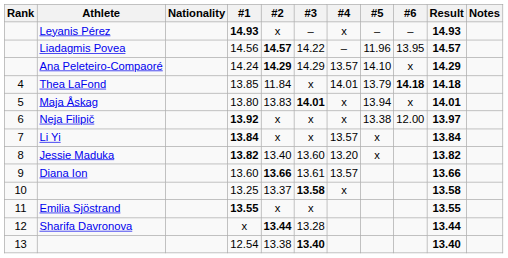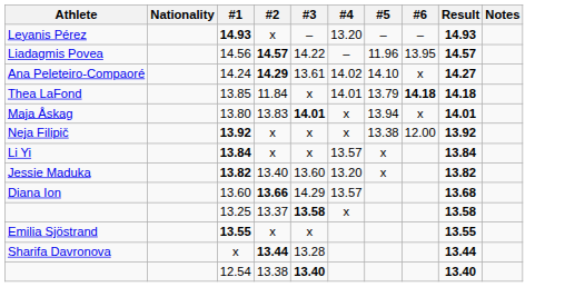 <table class="wikitable sortable" style="text-align:center">
 <tr>
-<th>Rank</th>
 <th>Athlete</th>
 <th>Nationality</th>
 <th>#1</th>
 <th>#2</th>
 <th>#3</th>
 <th>#4</th>
 <th>#5</th>
 <th>#6</th>
 <th>Result</th>
 <th>Notes</th>
 </tr>
 <tr>
-<td></td>
 <td align="left"><a href='#'>Leyanis Pérez</a></td>
 <td align="left"></td>
 <td><strong>14.93</strong></td>
 <td>x</td>
 <td>–</td>
-<td>x</td>
+<td>13.20</td>
 <td>–</td>
 <td>–</td>
 <td><strong>14.93</strong></td>
 <td></td>
 </tr>
 <tr>
-<td></td>
 <td align="left"><a href='#'>Liadagmis Povea</a></td>
 <td align="left"></td>
 <td>14.56</td>
 <td><strong>14.57</strong></td>
 <td>14.22</td>
 <td>–</td>
 <td>11.96</td>
 <td>13.95</td>
 <td><strong>14.57</strong></td>
 <td></td>
 </tr>
 <tr>
-<td></td>
 <td align="left"><a href='#'>Ana Peleteiro-Compaoré</a></td>
 <td align="left"></td>
 <td>14.24</td>
 <td><strong>14.29</strong></td>
-<td>14.29</td>
-<td>13.57</td>
+<td>13.61</td>
+<td>14.02</td>
 <td>14.10</td>
 <td>x</td>
-<td><strong>14.29</strong></td>
+<td><strong>14.27</strong></td>
 <td></td>
 </tr>
 <tr>
-<td>4</td>
 <td align="left"><a href='#'>Thea LaFond</a></td>
 <td align="left"></td>
 <td>13.85</td>
 <td>11.84</td>
 <td>x</td>
 <td>14.01</td>
 <td>13.79</td>
 <td><strong>14.18</strong></td>
 <td><strong>14.18</strong></td>
 <td></td>
 </tr>
 <tr>
-<td>5</td>
 <td align="left"><a href='#'>Maja Åskag</a></td>
 <td align="left"></td>
 <td>13.80</td>
 <td>13.83</td>
 <td><strong>14.01</strong></td>
 <td>x</td>
 <td>13.94</td>
 <td>x</td>
 <td><strong>14.01</strong></td>
 <td></td>
 </tr>
 <tr>
-<td>6</td>
 <td align="left"><a href='#'>Neja Filipič</a></td>
 <td align="left"></td>
 <td><strong>13.92</strong></td>
 <td>x</td>
 <td>x</td>
 <td>x</td>
 <td>13.38</td>
 <td>12.00</td>
-<td><strong>13.97</strong></td>
+<td><strong>13.92</strong></td>
 <td></td>
 </tr>
 <tr>
-<td>7</td>
 <td align="left"><a href='#'>Li Yi</a></td>
 <td align="left"></td>
 <td><strong>13.84</strong></td>
 <td>x</td>
 <td>x</td>
 <td>13.57</td>
 <td>x</td>
 <td></td>
 <td><strong>13.84</strong></td>
 <td></td>
 </tr>
 <tr>
-<td>8</td>
 <td align="left"><a href='#'>Jessie Maduka</a></td>
 <td align="left"></td>
 <td><strong>13.82</strong></td>
 <td>13.40</td>
 <td>13.60</td>
 <td>13.20</td>
 <td>x</td>
 <td></td>
 <td><strong>13.82</strong></td>
 <td></td>
 </tr>
 <tr>
-<td>9</td>
 <td align="left"><a href='#'>Diana Ion</a></td>
 <td align=left></td>
 <td>13.60</td>
 <td><strong>13.66</strong></td>
-<td>13.61</td>
+<td>14.29</td>
 <td>13.57</td>
 <td></td>
 <td></td>
-<td><strong>13.66</strong></td>
+<td><strong>13.68</strong></td>
 <td></td>
 </tr>
 <tr>
-<td>10</td>
 <td align="left"></td>
 <td align="left"></td>
 <td>13.25</td>
 <td>13.37</td>
 <td><strong>13.58</strong></td>
 <td>x</td>
 <td></td>
 <td></td>
 <td><strong>13.58</strong></td>
 <td></td>
 </tr>
 <tr>
-<td>11</td>
 <td align="left"><a href='#'>Emilia Sjöstrand</a></td>
 <td align="left"></td>
 <td><strong>13.55</strong></td>
 <td>x</td>
 <td>x</td>
 <td></td>
 <td></td>
 <td></td>
 <td><strong>13.55</strong></td>
 <td></td>
 </tr>
 <tr>
-<td>12</td>
 <td align="left"><a href='#'>Sharifa Davronova</a></td>
 <td align="left"></td>
 <td>x</td>
 <td><strong>13.44</strong></td>
 <td>13.28</td>
 <td></td>
 <td></td>
 <td></td>
 <td><strong>13.44</strong></td>
 <td></td>
 </tr>
 <tr>
-<td>13</td>
 <td align="left"></td>
 <td align="left"></td>
 <td>12.54</td>
 <td>13.38</td>
 <td><strong>13.40</strong></td>
 <td></td>
 <td></td>
 <td></td>
 <td><strong>13.40</strong></td>
 <td></td>
 </tr>
 </table>
